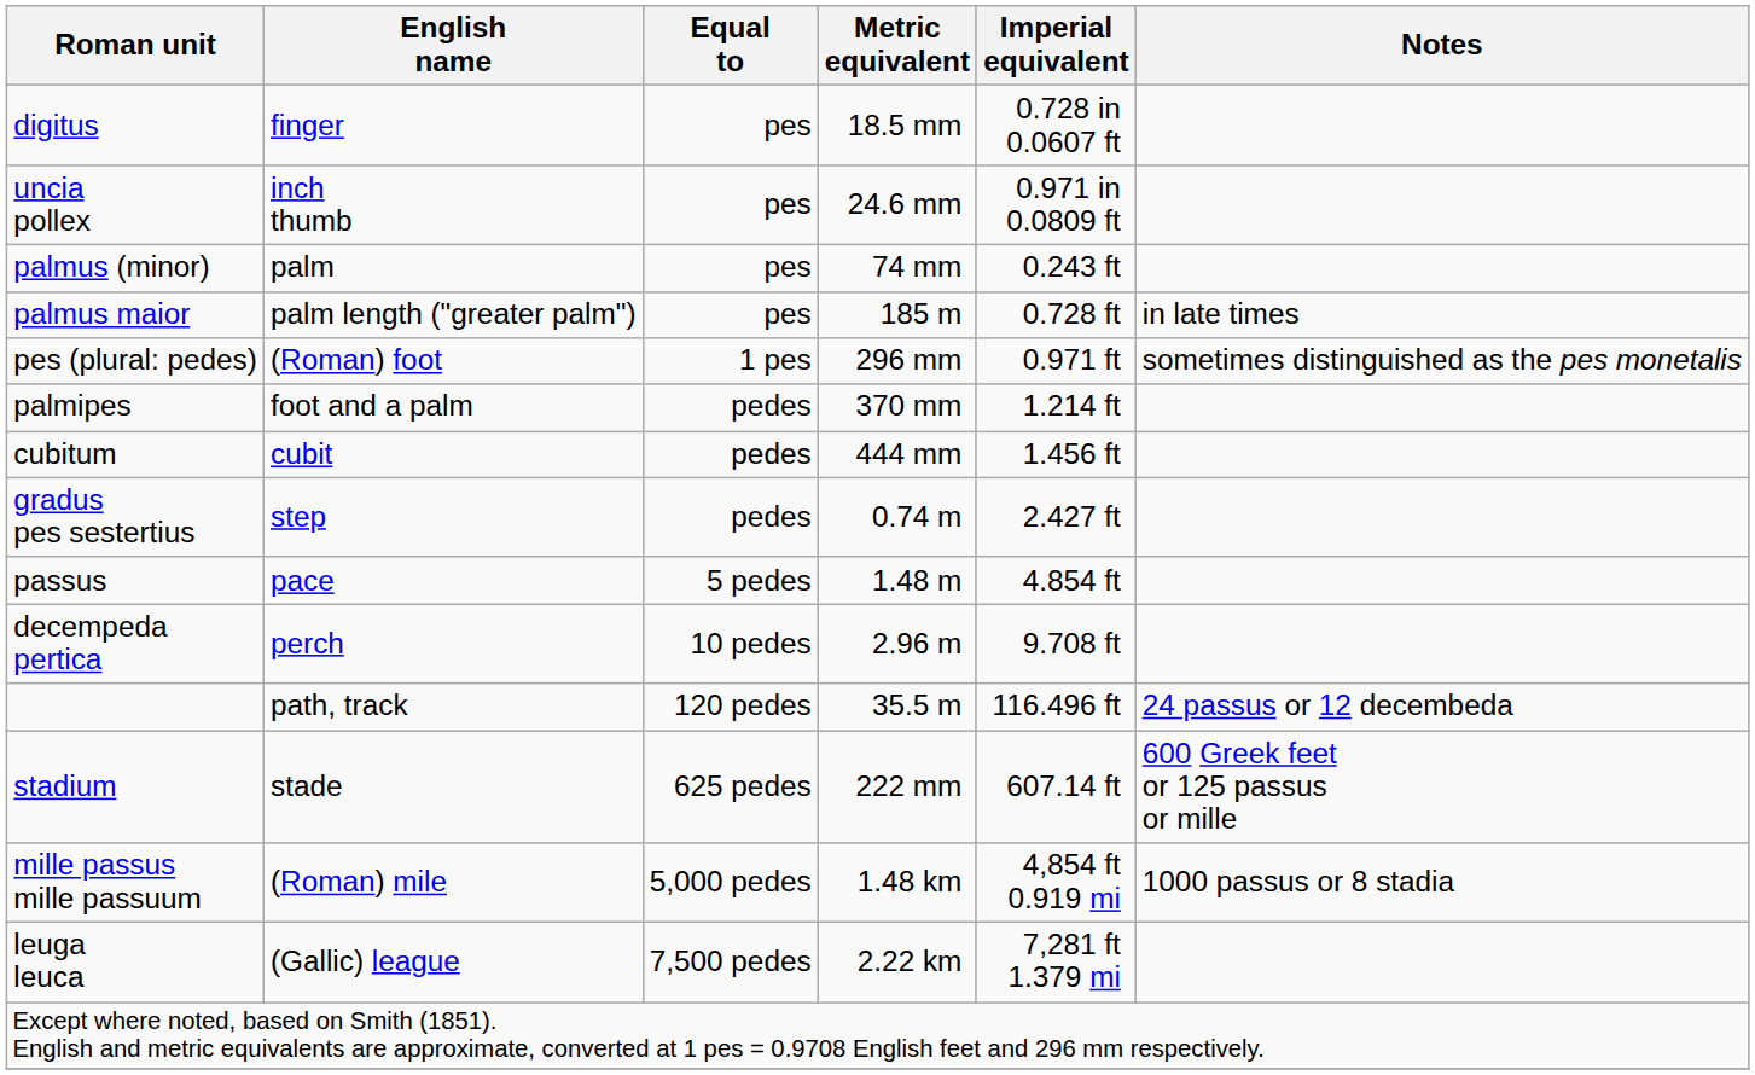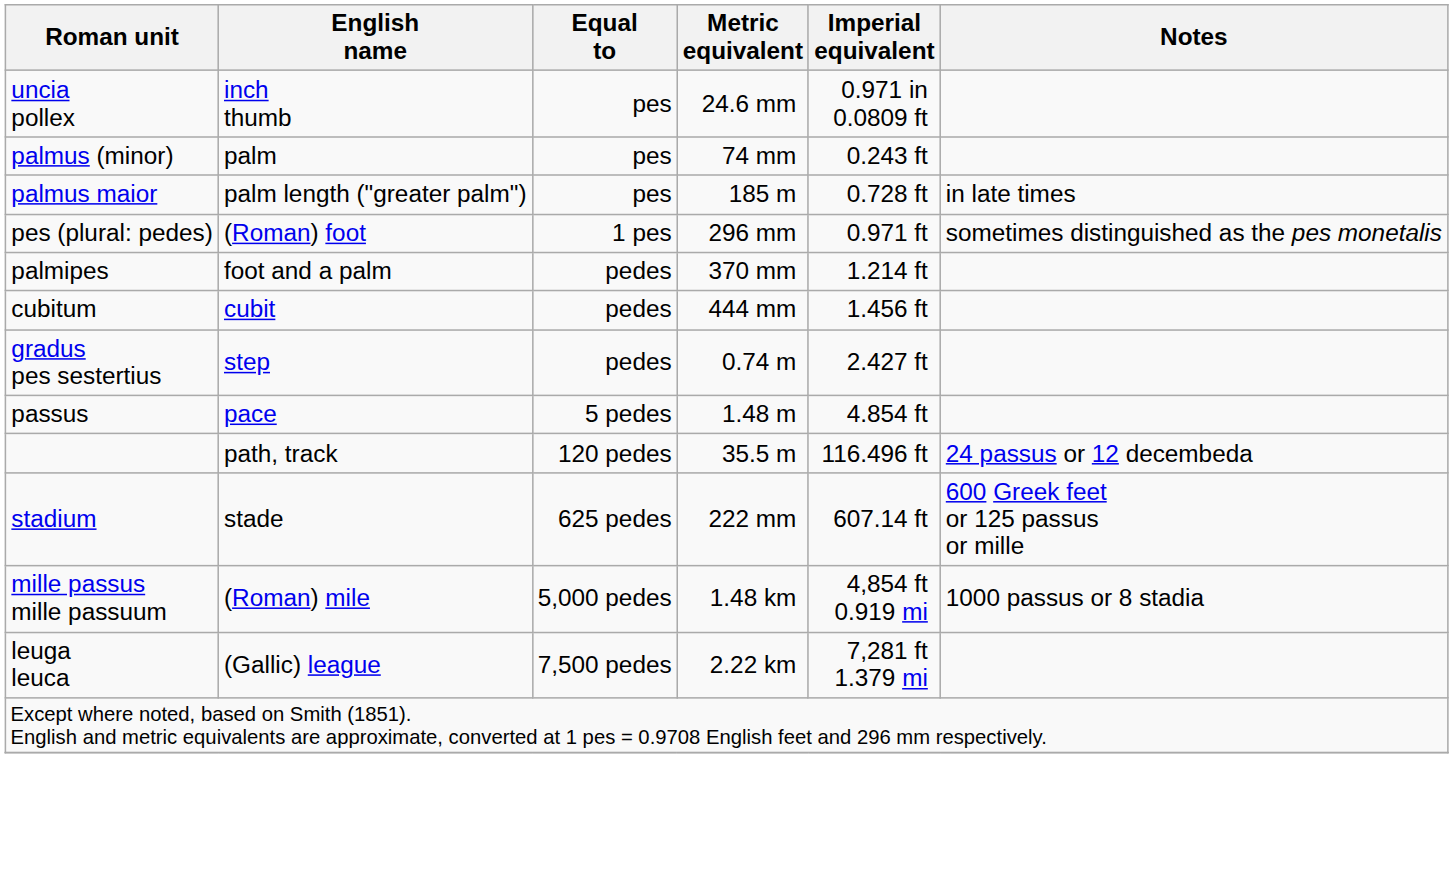 <table class="wikitable" style="margin: 1em auto 1em auto">
 <tr>
 <th>Roman unit</th>
 <th>English<br>name</th>
 <th>Equal<br>to</th>
 <th>Metric<br>equivalent</th>
 <th>Imperial<br>equivalent</th>
 <th>Notes</th>
-</tr>
-<tr>
-<td><a href='#'>digitus</a></td>
-<td><a href='#'>finger</a></td>
-<td align="right"> pes</td>
-<td align="right">18.5 mm </td>
-<td align="right">0.728 in <br>0.0607 ft </td>
-<td></td>
 </tr>
 <tr>
 <td><a href='#'>uncia</a><br>pollex</td>
 <td><a href='#'>inch</a><br>thumb</td>
 <td align="right"> pes</td>
 <td align="right">24.6 mm </td>
 <td align="right">0.971 in <br>0.0809 ft </td>
 <td></td>
 </tr>
 <tr>
 <td><a href='#'>palmus</a> (minor)</td>
 <td>palm</td>
 <td align="right"> pes</td>
 <td align="right">74 mm </td>
 <td align="right">0.243 ft </td>
 <td></td>
 </tr>
 <tr>
 <td><a href='#'>palmus maior</a></td>
 <td>palm length (<small></small>"greater palm")</td>
 <td align="right"> pes</td>
 <td align="right">185 m </td>
 <td align="right">0.728 ft </td>
 <td>in late times</td>
 </tr>
 <tr>
 <td>pes (plural: pedes)</td>
 <td>(<a href='#'>Roman</a>) <a href='#'>foot</a></td>
 <td align="right">1 pes</td>
 <td align="right">296 mm </td>
 <td align="right">0.971 ft </td>
 <td>sometimes distinguished as the <em>pes monetalis</em></td>
 </tr>
 <tr>
 <td>palmipes</td>
 <td>foot and a palm</td>
 <td align="right"> pedes</td>
 <td align="right">370 mm </td>
 <td align="right">1.214 ft </td>
 <td></td>
 </tr>
 <tr>
 <td>cubitum</td>
 <td><a href='#'>cubit</a></td>
 <td align="right"> pedes</td>
 <td align="right">444 mm </td>
 <td align="right">1.456 ft </td>
 <td></td>
 </tr>
 <tr>
 <td><a href='#'>gradus</a><br>pes sestertius</td>
 <td><a href='#'>step</a></td>
 <td align="right"> pedes</td>
 <td align="right">0.74 m </td>
 <td align="right">2.427 ft </td>
 <td></td>
 </tr>
 <tr>
 <td>passus</td>
 <td><a href='#'>pace</a></td>
 <td align="right">5 pedes</td>
 <td align="right">1.48 m </td>
 <td align="right">4.854 ft </td>
 <td></td>
 </tr>
 <tr>
-<td>decempeda<br><a href='#'>pertica</a></td>
-<td><a href='#'>perch</a></td>
-<td align="right">10 pedes</td>
-<td align="right">2.96 m </td>
-<td align="right">9.708 ft </td>
-<td></td>
-</tr>
-<tr>
 <td></td>
 <td>path, track</td>
 <td align="right">120 pedes</td>
 <td align="right">35.5 m </td>
 <td align="right">116.496 ft </td>
 <td><a href='#'>24 passus</a> or <a href='#'>12</a> decembeda</td>
 </tr>
 <tr>
 <td><a href='#'>stadium</a></td>
 <td>stade</td>
 <td align="right">625 pedes</td>
 <td align="right">222 mm </td>
 <td align="right">607.14 ft </td>
 <td><a href='#'>600</a> <a href='#'>Greek feet</a><br> or 125 passus <br> or  mille</td>
 </tr>
 <tr>
 <td><a href='#'>mille passus</a><br>mille passuum</td>
 <td>(<a href='#'>Roman</a>) <a href='#'>mile</a></td>
 <td align="right">5,000 pedes</td>
 <td align="right">1.48 km </td>
 <td align="right">4,854 ft <br>0.919 <a href='#'>mi</a> </td>
 <td>1000 passus or 8 stadia</td>
 </tr>
 <tr>
 <td>leuga<br>leuca</td>
 <td>(Gallic) <a href='#'>league</a></td>
 <td align="right">7,500 pedes</td>
 <td align="right">2.22 km </td>
 <td align="right">7,281 ft <br>1.379 <a href='#'>mi</a> </td>
 <td></td>
 </tr>
 <tr>
 <td colspan=6 style= "font-size:smaller">Except where noted, based on Smith (1851).<br>English and metric equivalents are approximate, converted at 1 pes = 0.9708 English feet and 296 mm respectively.</td>
 </tr>
 <tr>
 </tr>
 </table>
